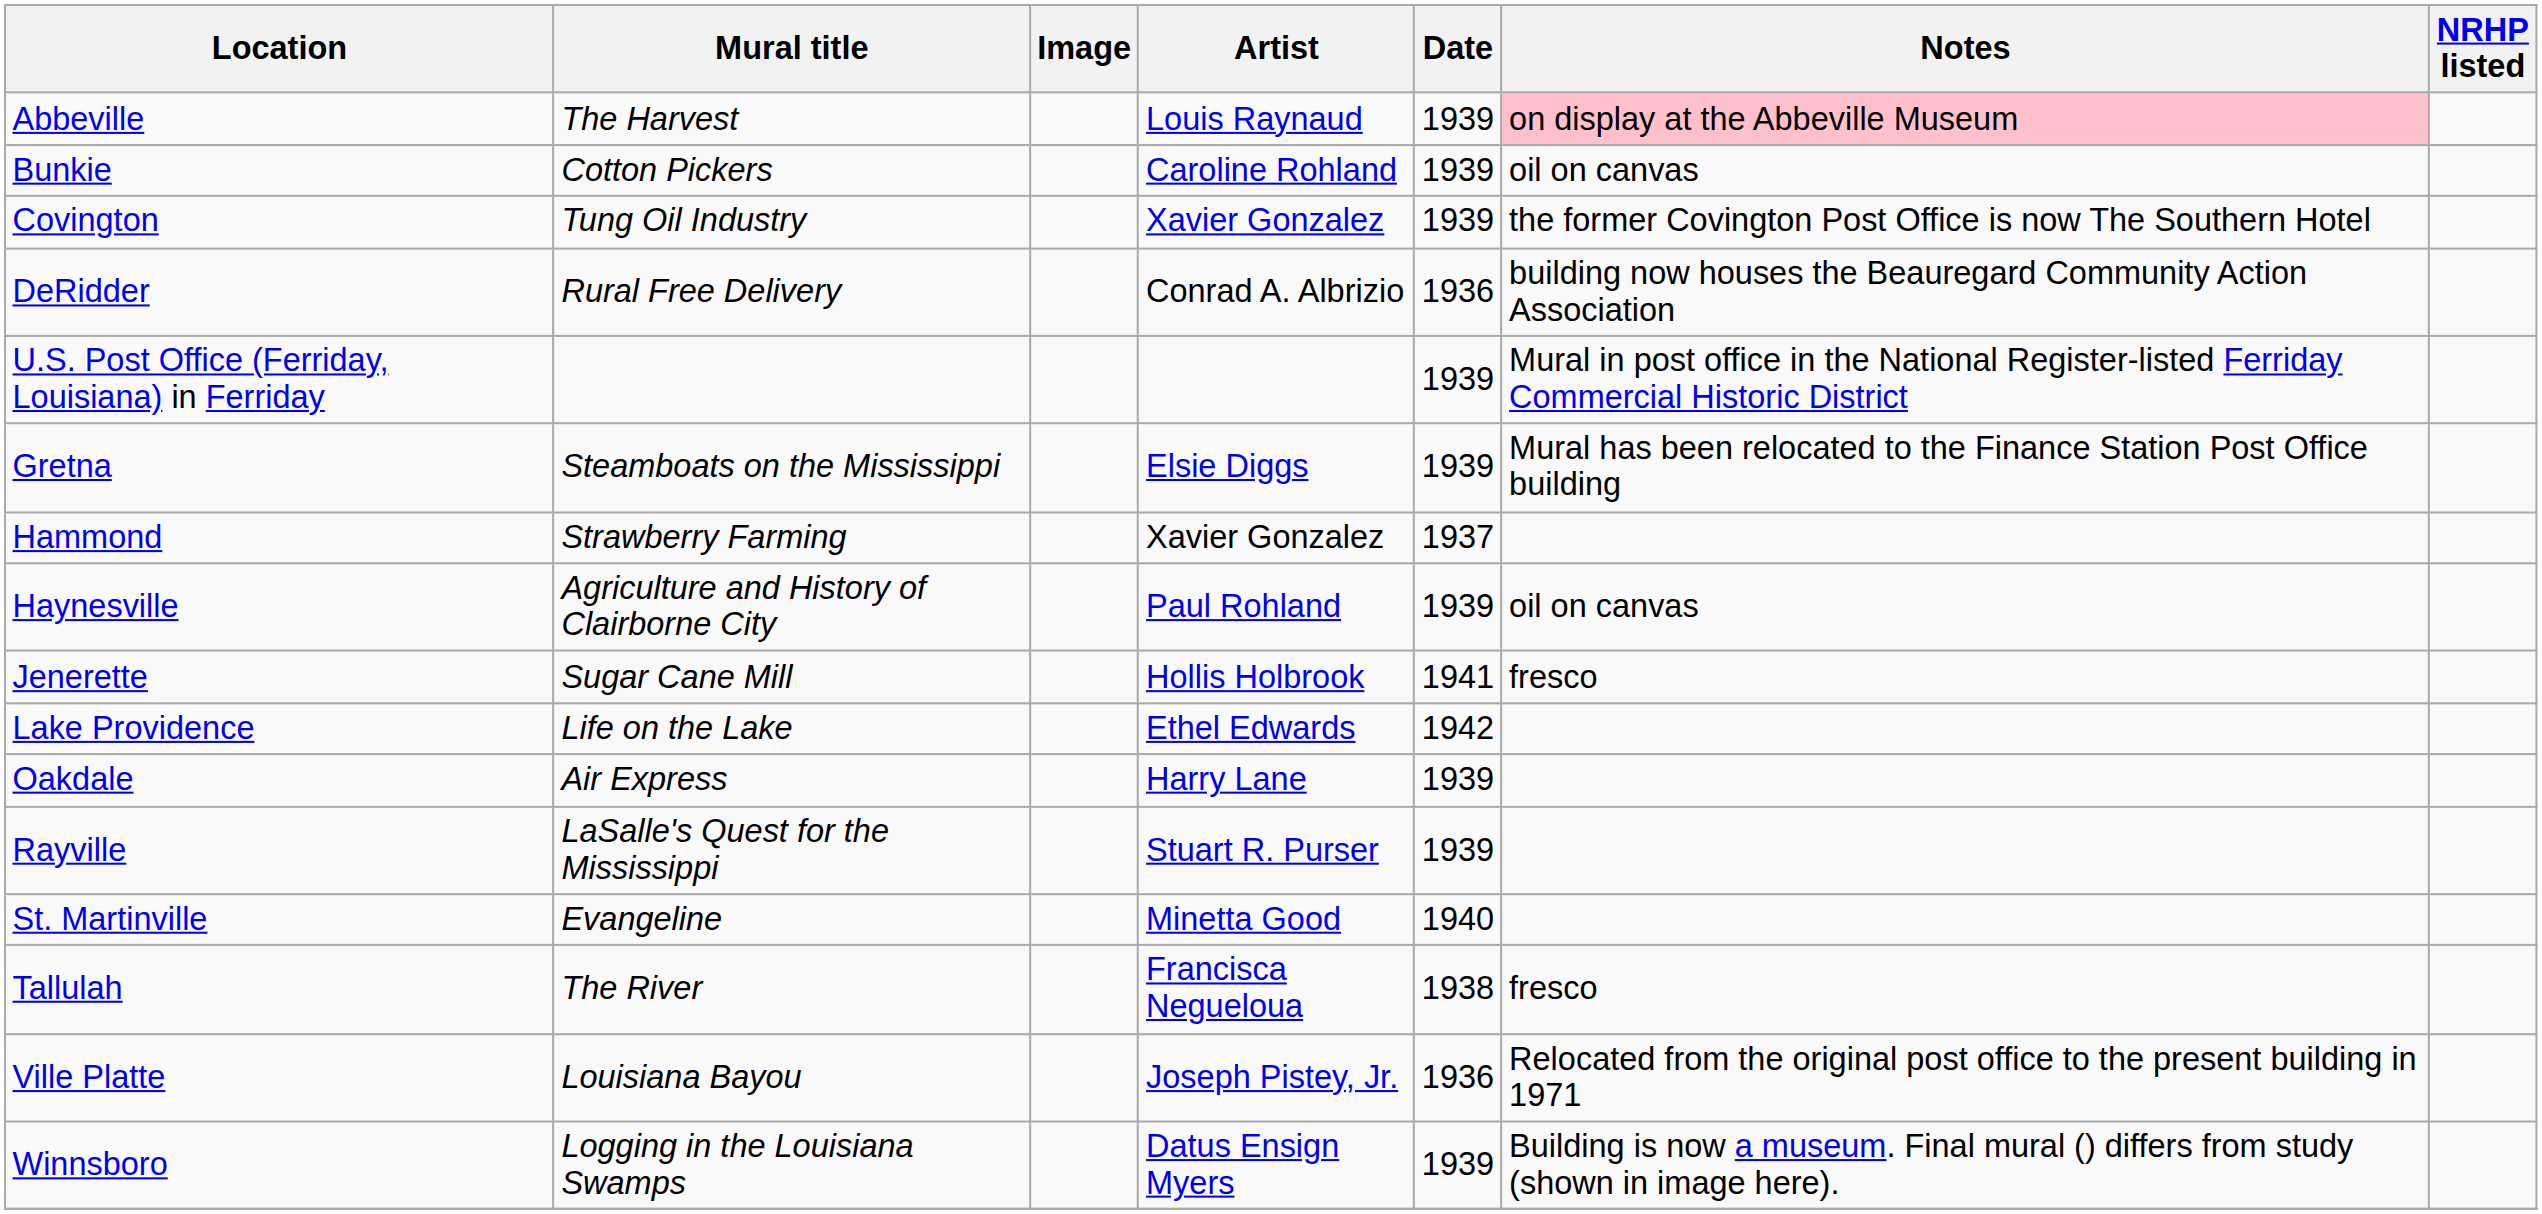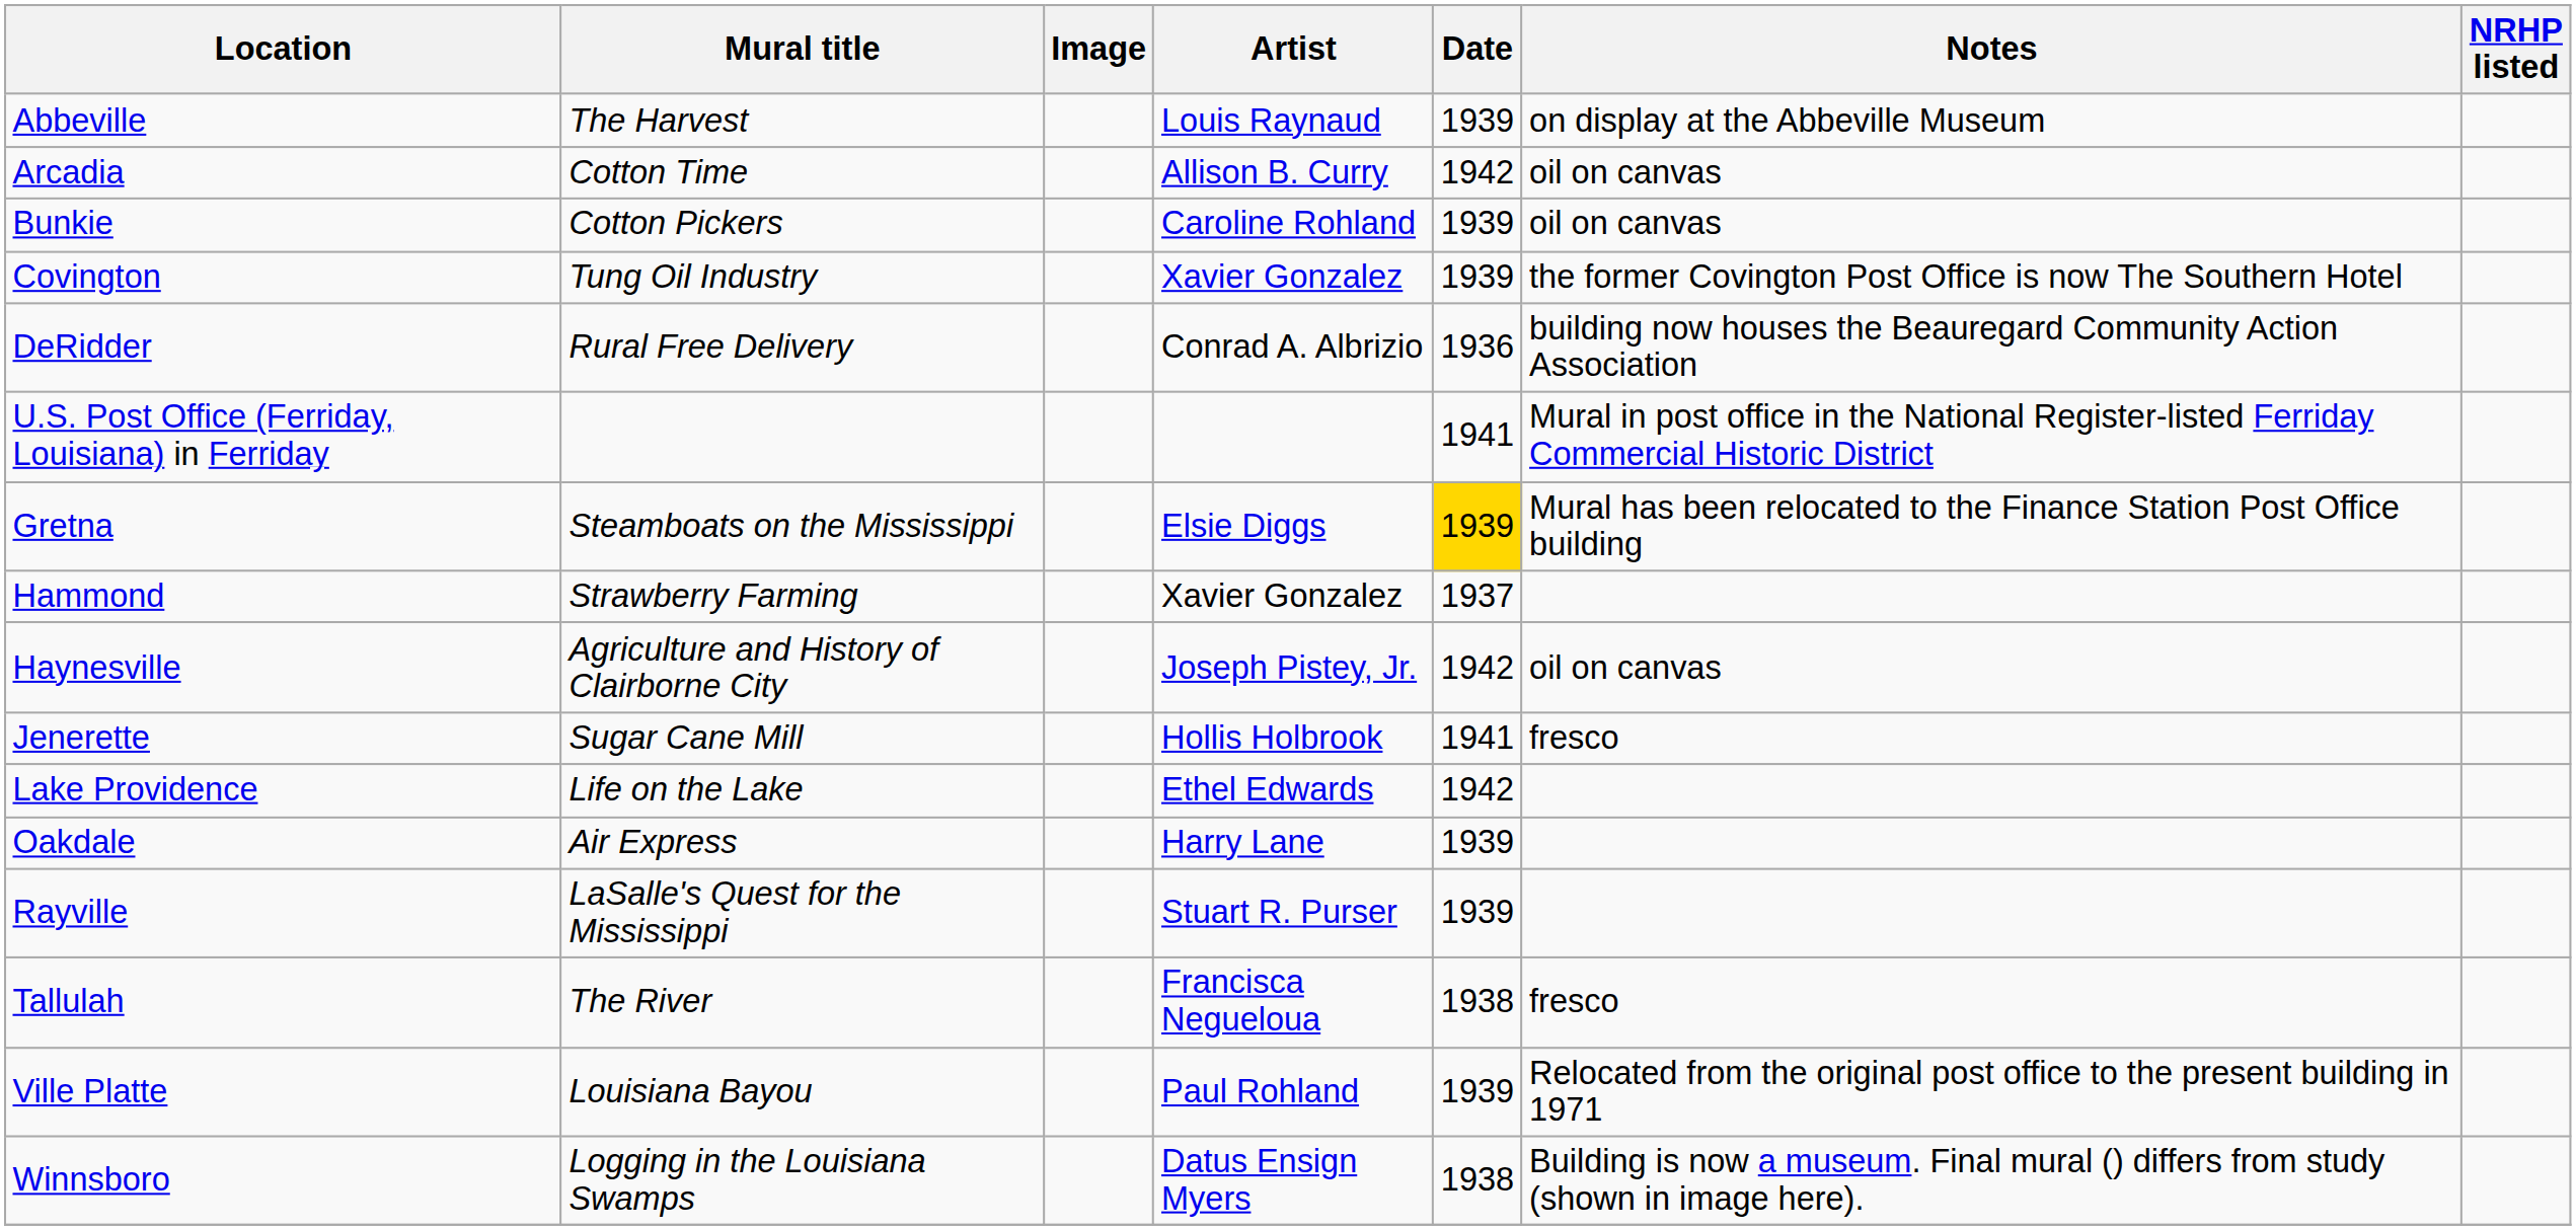 <table class="wikitable sortable">
 <tr>
 <th>Location</th>
 <th>Mural title</th>
 <th>Image</th>
 <th>Artist</th>
 <th>Date</th>
 <th>Notes</th>
 <th><a href='#'>NRHP</a><br>listed</th>
 </tr>
 <tr>
 <td><a href='#'>Abbeville</a></td>
 <td><em>The Harvest</em></td>
 <td></td>
 <td><a href='#'>Louis Raynaud</a></td>
 <td>1939</td>
-<td style="background: pink;">on display at the Abbeville Museum</td>
+<td>on display at the Abbeville Museum</td>
+<td></td>
+</tr>
+<tr>
+<td><a href='#'>Arcadia</a></td>
+<td><em>Cotton Time</em></td>
+<td></td>
+<td><a href='#'>Allison B. Curry</a></td>
+<td>1942</td>
+<td>oil on canvas</td>
 <td></td>
 </tr>
 <tr>
 <td><a href='#'>Bunkie</a></td>
 <td><em>Cotton Pickers</em></td>
 <td></td>
 <td><a href='#'>Caroline Rohland</a></td>
 <td>1939</td>
 <td>oil on canvas</td>
 <td></td>
 </tr>
 <tr>
 <td><a href='#'>Covington</a></td>
 <td><em>Tung Oil Industry</em></td>
 <td></td>
 <td><a href='#'>Xavier Gonzalez</a></td>
 <td>1939</td>
 <td>the former Covington Post Office is now The Southern Hotel</td>
 <td></td>
 </tr>
 <tr>
 <td><a href='#'>DeRidder</a></td>
 <td><em>Rural Free Delivery</em></td>
 <td></td>
 <td>Conrad A. Albrizio</td>
 <td>1936</td>
 <td>building now houses the Beauregard Community Action Association</td>
 <td></td>
 </tr>
 <tr>
 <td><a href='#'>U.S. Post Office (Ferriday, Louisiana)</a> in <a href='#'>Ferriday</a></td>
 <td></td>
 <td></td>
 <td></td>
-<td>1939</td>
+<td>1941</td>
 <td>Mural in post office in the National Register-listed <a href='#'>Ferriday Commercial Historic District</a></td>
 <td></td>
 </tr>
 <tr>
 <td><a href='#'>Gretna</a></td>
 <td><em>Steamboats on the Mississippi</em></td>
 <td></td>
 <td><a href='#'>Elsie Diggs</a></td>
-<td>1939</td>
+<td style="background: gold;">1939</td>
 <td>Mural has been relocated to the Finance Station Post Office building</td>
 <td></td>
 </tr>
 <tr>
 <td><a href='#'>Hammond</a></td>
 <td><em>Strawberry Farming</em></td>
 <td></td>
 <td>Xavier Gonzalez</td>
 <td>1937</td>
 <td></td>
 <td></td>
 </tr>
 <tr>
 <td><a href='#'>Haynesville</a></td>
 <td><em>Agriculture and History of Clairborne City</em></td>
 <td></td>
-<td><a href='#'>Paul Rohland</a></td>
-<td>1939</td>
+<td><a href='#'>Joseph Pistey, Jr.</a></td>
+<td>1942</td>
 <td>oil on canvas</td>
 <td></td>
 </tr>
 <tr>
 <td><a href='#'>Jenerette</a></td>
 <td><em>Sugar Cane Mill</em></td>
 <td></td>
 <td><a href='#'>Hollis Holbrook</a></td>
 <td>1941</td>
 <td>fresco</td>
 <td></td>
 </tr>
 <tr>
 <td><a href='#'>Lake Providence</a></td>
 <td><em>Life on the Lake</em></td>
 <td></td>
 <td><a href='#'>Ethel Edwards</a></td>
 <td>1942</td>
 <td></td>
 <td></td>
 </tr>
 <tr>
 <td><a href='#'>Oakdale</a></td>
 <td><em>Air Express</em></td>
 <td></td>
 <td><a href='#'>Harry Lane</a></td>
 <td>1939</td>
 <td></td>
 <td></td>
 </tr>
 <tr>
 <td><a href='#'>Rayville</a></td>
 <td><em>LaSalle's Quest for the Mississippi</em></td>
 <td></td>
 <td><a href='#'>Stuart R. Purser</a></td>
 <td>1939</td>
 <td></td>
 <td></td>
 </tr>
 <tr>
-<td><a href='#'>St. Martinville</a></td>
-<td><em>Evangeline</em></td>
-<td></td>
-<td><a href='#'>Minetta Good</a></td>
-<td>1940</td>
-<td></td>
-<td></td>
-</tr>
-<tr>
 <td><a href='#'>Tallulah</a></td>
 <td><em>The River</em></td>
 <td></td>
 <td><a href='#'>Francisca Negueloua</a></td>
 <td>1938</td>
 <td>fresco</td>
 <td></td>
 </tr>
 <tr>
 <td><a href='#'>Ville Platte</a></td>
 <td><em>Louisiana Bayou</em></td>
 <td></td>
-<td><a href='#'>Joseph Pistey, Jr.</a></td>
-<td>1936</td>
+<td><a href='#'>Paul Rohland</a></td>
+<td>1939</td>
 <td>Relocated from the original post office to the present building in 1971</td>
 <td></td>
 </tr>
 <tr id="Logging in the Louisiana Swamps">
 <td><a href='#'>Winnsboro</a></td>
 <td><em>Logging in the Louisiana Swamps</em></td>
 <td></td>
 <td><a href='#'>Datus Ensign Myers</a></td>
-<td>1939</td>
+<td>1938</td>
 <td>Building is now <a href='#'>a museum</a>.  Final mural () differs from study (shown in image here).</td>
 <td></td>
 </tr>
 <tr>
 </tr>
 </table>
